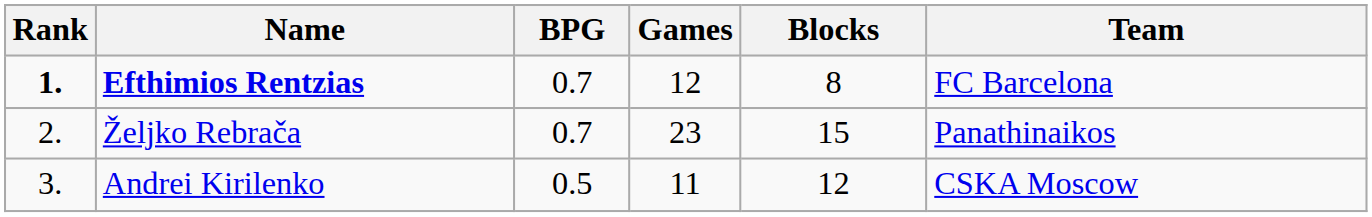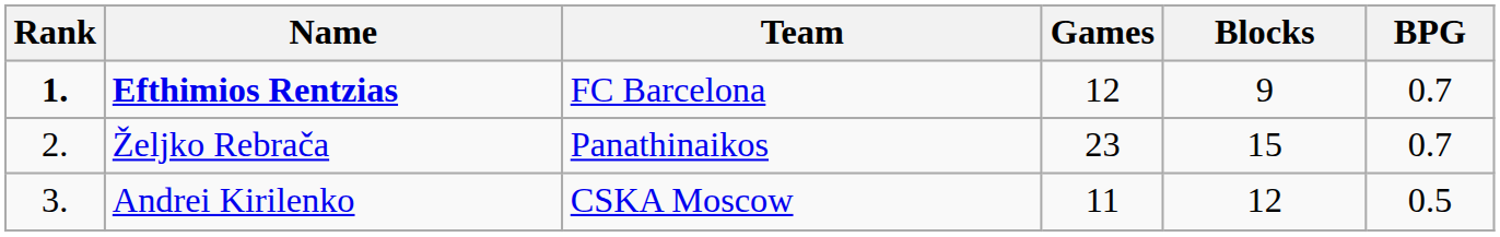 <table class="wikitable" style="text-align: center;">
 <tr>
 <th>Rank</th>
 <th width=200>Name</th>
-<th width=50>BPG</th>
+<th width=210>Team</th>
 <th>Games</th>
 <th width=85>Blocks</th>
-<th width=210>Team</th>
+<th width=50>BPG</th>
 </tr>
 <tr>
 <td><strong>1.</strong></td>
 <td align="left"> <strong><a href='#'>Efthimios Rentzias</a></strong></td>
+<td align="left"> <a href='#'>FC Barcelona</a></td>
+<td>12</td>
+<td>9</td>
 <td>0.7</td>
-<td>12</td>
-<td>8</td>
-<td align="left"> <a href='#'>FC Barcelona</a></td>
 </tr>
 <tr>
 <td>2.</td>
 <td align="left"> <a href='#'>Željko Rebrača</a></td>
-<td>0.7</td>
+<td align="left"> <a href='#'>Panathinaikos</a></td>
 <td>23</td>
 <td>15</td>
-<td align="left"> <a href='#'>Panathinaikos</a></td>
+<td>0.7</td>
 </tr>
 <tr>
 <td>3.</td>
 <td align="left"> <a href='#'>Andrei Kirilenko</a></td>
-<td>0.5</td>
+<td align="left"> <a href='#'>CSKA Moscow</a></td>
 <td>11</td>
 <td>12</td>
-<td align="left"> <a href='#'>CSKA Moscow</a></td>
+<td>0.5</td>
 </tr>
 </table>
